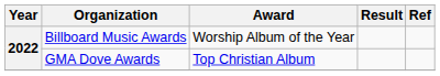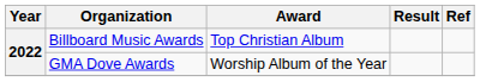 <table class="wikitable plainrowheaders">
 <tr>
 <th>Year</th>
 <th>Organization</th>
 <th>Award</th>
 <th>Result</th>
 <th>Ref</th>
 </tr>
 <tr>
 <th scope="row" rowspan="2">2022</th>
 <td><a href='#'>Billboard Music Awards</a></td>
-<td>Worship Album of the Year</td>
+<td><a href='#'>Top Christian Album</a></td>
 <td></td>
 <td></td>
 </tr>
 <tr>
 <td><a href='#'>GMA Dove Awards</a></td>
-<td><a href='#'>Top Christian Album</a></td>
+<td>Worship Album of the Year</td>
 <td></td>
 <td></td>
 </tr>
 <tr>
 </tr>
 </table>
